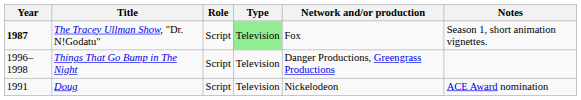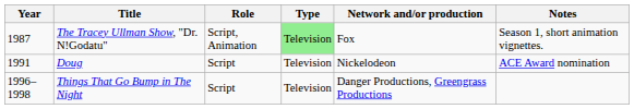 <table class="wikitable">
 <tr>
 <th>Year</th>
 <th>Title</th>
 <th>Role</th>
 <th>Type</th>
 <th>Network and/or production</th>
 <th>Notes</th>
 </tr>
 <tr>
-<td><strong>1987</strong></td>
+<td>1987</td>
 <td><em><a href='#'>The Tracey Ullman Show</a>,</em>  "Dr. N!Godatu"</td>
-<td>Script</td>
+<td>Script, Animation</td>
 <td style="background: lightgreen;">Television</td>
 <td>Fox</td>
 <td>Season 1, short animation vignettes.</td>
+</tr>
+<tr>
+<td>1991</td>
+<td><em><a href='#'>Doug</a></em></td>
+<td>Script</td>
+<td>Television</td>
+<td>Nickelodeon</td>
+<td><a href='#'>ACE Award</a> nomination</td>
 </tr>
 <tr>
 <td>1996–1998</td>
 <td><em><a href='#'>Things That Go Bump in The Night</a></em></td>
 <td>Script</td>
 <td>Television</td>
 <td>Danger Productions, <a href='#'>Greengrass Productions</a></td>
 <td></td>
 </tr>
-<tr>
-<td>1991</td>
-<td><em><a href='#'>Doug</a></em></td>
-<td>Script</td>
-<td>Television</td>
-<td>Nickelodeon</td>
-<td><a href='#'>ACE Award</a> nomination</td>
-</tr>
 </table>
